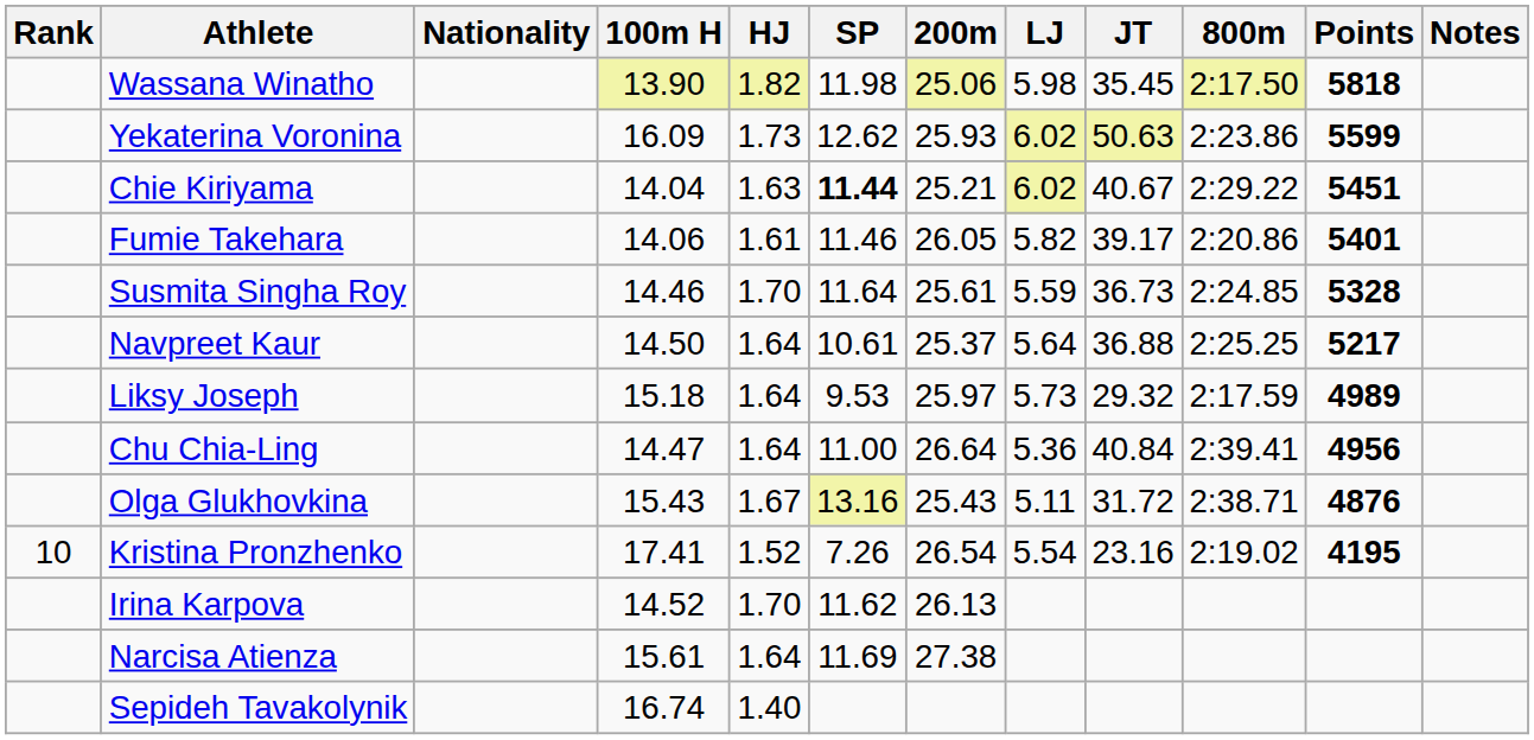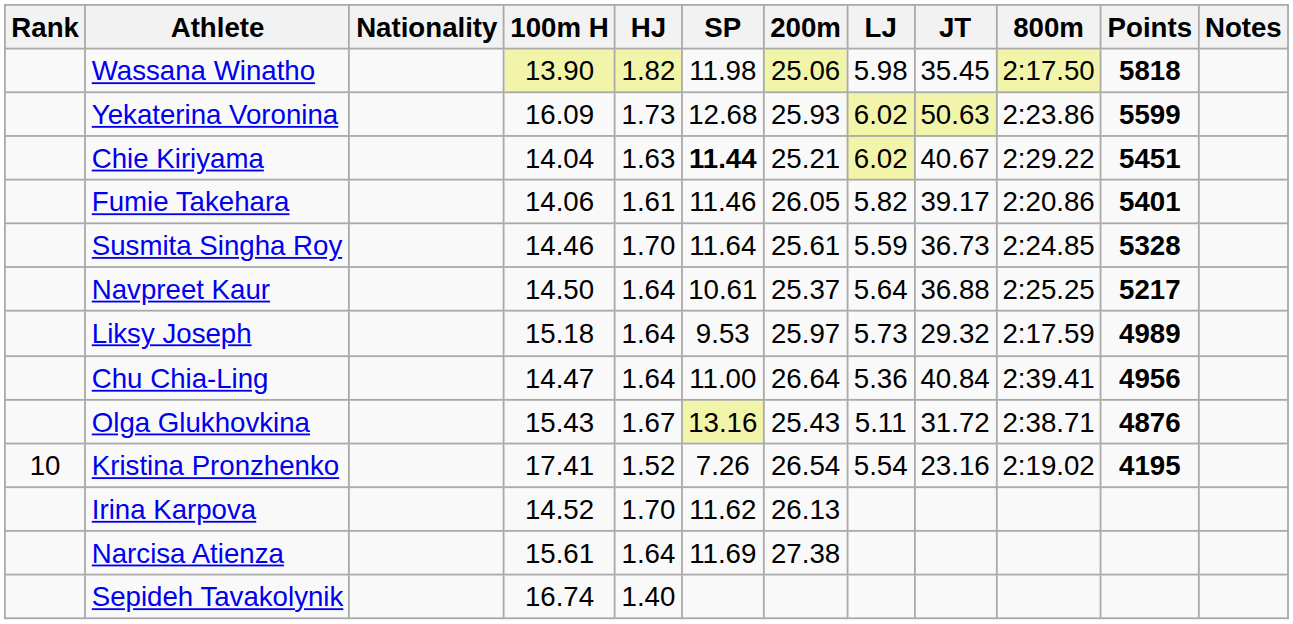 <table class="wikitable sortable" style="text-align:center; font-size:95%">
 <tr>
 <th>Rank</th>
 <th>Athlete</th>
 <th>Nationality</th>
 <th>100m H</th>
 <th>HJ</th>
 <th>SP</th>
 <th>200m</th>
 <th>LJ</th>
 <th>JT</th>
 <th>800m</th>
 <th>Points</th>
 <th>Notes</th>
 </tr>
 <tr>
 <td></td>
 <td align=left><a href='#'>Wassana Winatho</a></td>
 <td align=left></td>
 <td bgcolor=#F2F5A9>13.90</td>
 <td bgcolor=#F2F5A9>1.82</td>
 <td>11.98</td>
 <td bgcolor=#F2F5A9>25.06</td>
 <td>5.98</td>
 <td>35.45</td>
 <td bgcolor=#F2F5A9>2:17.50</td>
 <td><strong>5818</strong></td>
 <td></td>
 </tr>
 <tr>
 <td></td>
 <td align=left><a href='#'>Yekaterina Voronina</a></td>
 <td align=left></td>
 <td>16.09</td>
 <td>1.73</td>
-<td>12.62</td>
+<td>12.68</td>
 <td>25.93</td>
 <td bgcolor=#F2F5A9>6.02</td>
 <td bgcolor=#F2F5A9>50.63</td>
 <td>2:23.86</td>
 <td><strong>5599</strong></td>
 <td></td>
 </tr>
 <tr>
 <td></td>
 <td align=left><a href='#'>Chie Kiriyama</a></td>
 <td align=left></td>
 <td>14.04</td>
 <td>1.63</td>
 <td><strong>11.44</strong></td>
 <td>25.21</td>
 <td bgcolor=#F2F5A9>6.02</td>
 <td>40.67</td>
 <td>2:29.22</td>
 <td><strong>5451</strong></td>
 <td></td>
 </tr>
 <tr>
 <td></td>
 <td align=left><a href='#'>Fumie Takehara</a></td>
 <td align=left></td>
 <td>14.06</td>
 <td>1.61</td>
 <td>11.46</td>
 <td>26.05</td>
 <td>5.82</td>
 <td>39.17</td>
 <td>2:20.86</td>
 <td><strong>5401</strong></td>
 <td></td>
 </tr>
 <tr>
 <td></td>
 <td align=left><a href='#'>Susmita Singha Roy</a></td>
 <td align=left></td>
 <td>14.46</td>
 <td>1.70</td>
 <td>11.64</td>
 <td>25.61</td>
 <td>5.59</td>
 <td>36.73</td>
 <td>2:24.85</td>
 <td><strong>5328</strong></td>
 <td></td>
 </tr>
 <tr>
 <td></td>
 <td align=left><a href='#'>Navpreet Kaur</a></td>
 <td align=left></td>
 <td>14.50</td>
 <td>1.64</td>
 <td>10.61</td>
 <td>25.37</td>
 <td>5.64</td>
 <td>36.88</td>
 <td>2:25.25</td>
 <td><strong>5217</strong></td>
 <td></td>
 </tr>
 <tr>
 <td></td>
 <td align=left><a href='#'>Liksy Joseph</a></td>
 <td align=left></td>
 <td>15.18</td>
 <td>1.64</td>
 <td>9.53</td>
 <td>25.97</td>
 <td>5.73</td>
 <td>29.32</td>
 <td>2:17.59</td>
 <td><strong>4989</strong></td>
 <td></td>
 </tr>
 <tr>
 <td></td>
 <td align=left><a href='#'>Chu Chia-Ling</a></td>
 <td align=left></td>
 <td>14.47</td>
 <td>1.64</td>
 <td>11.00</td>
 <td>26.64</td>
 <td>5.36</td>
 <td>40.84</td>
 <td>2:39.41</td>
 <td><strong>4956</strong></td>
 <td></td>
 </tr>
 <tr>
 <td></td>
 <td align=left><a href='#'>Olga Glukhovkina</a></td>
 <td align=left></td>
 <td>15.43</td>
 <td>1.67</td>
 <td bgcolor=#F2F5A9>13.16</td>
 <td>25.43</td>
 <td>5.11</td>
 <td>31.72</td>
 <td>2:38.71</td>
 <td><strong>4876</strong></td>
 <td></td>
 </tr>
 <tr>
 <td>10</td>
 <td align=left><a href='#'>Kristina Pronzhenko</a></td>
 <td align=left></td>
 <td>17.41</td>
 <td>1.52</td>
 <td>7.26</td>
 <td>26.54</td>
 <td>5.54</td>
 <td>23.16</td>
 <td>2:19.02</td>
 <td><strong>4195</strong></td>
 <td></td>
 </tr>
 <tr>
 <td></td>
 <td align=left><a href='#'>Irina Karpova</a></td>
 <td align=left></td>
 <td>14.52</td>
 <td>1.70</td>
 <td>11.62</td>
 <td>26.13</td>
 <td></td>
 <td></td>
 <td></td>
 <td><strong></strong></td>
 <td></td>
 </tr>
 <tr>
 <td></td>
 <td align=left><a href='#'>Narcisa Atienza</a></td>
 <td align=left></td>
 <td>15.61</td>
 <td>1.64</td>
 <td>11.69</td>
 <td>27.38</td>
 <td></td>
 <td></td>
 <td></td>
 <td><strong></strong></td>
 <td></td>
 </tr>
 <tr>
 <td></td>
 <td align=left><a href='#'>Sepideh Tavakolynik</a></td>
 <td align=left></td>
 <td>16.74</td>
 <td>1.40</td>
 <td></td>
 <td></td>
 <td></td>
 <td></td>
 <td></td>
 <td><strong></strong></td>
 <td></td>
 </tr>
 </table>
